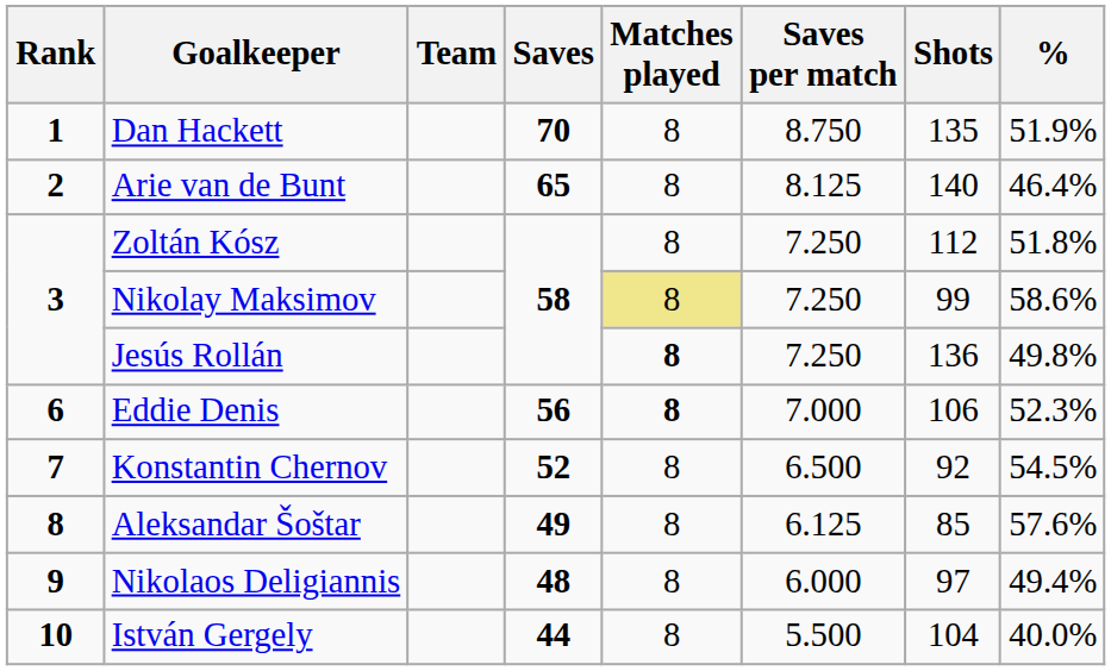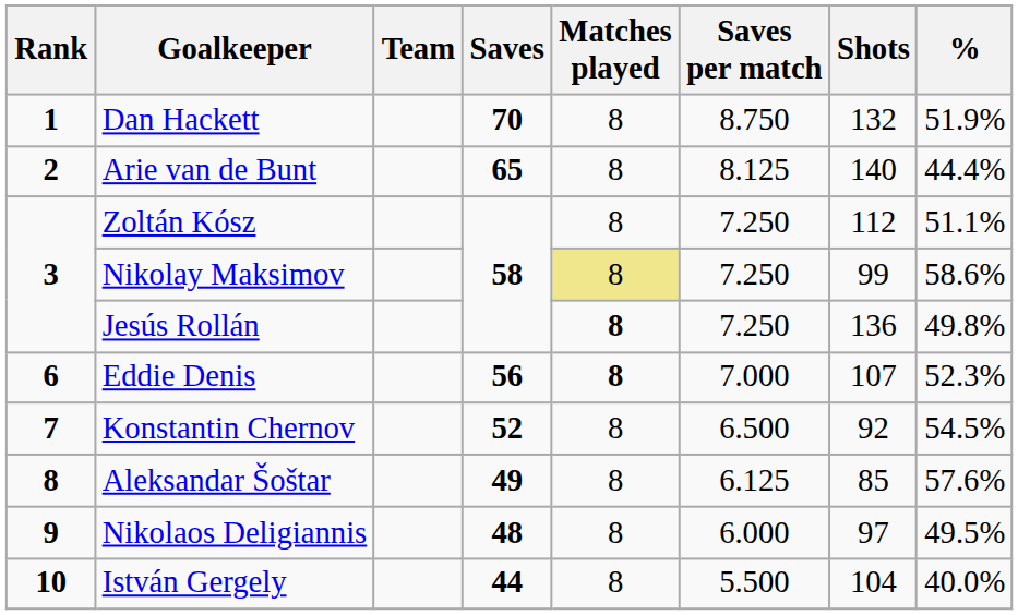 <table class="wikitable sortable" style="text-align: center; font-size: 90%; margin-left: 1em;">
 <tr>
 <th>Rank</th>
 <th>Goalkeeper</th>
 <th>Team</th>
 <th>Saves</th>
 <th>Matches<br>played</th>
 <th>Saves<br>per match</th>
 <th>Shots</th>
 <th>%</th>
 </tr>
 <tr>
 <td><strong>1</strong></td>
 <td style="text-align: left;" data-sort-value="Hackett, Dan"><a href='#'>Dan Hackett</a></td>
 <td style="text-align: left;"></td>
 <td><strong>70</strong></td>
 <td>8</td>
 <td>8.750</td>
-<td>135</td>
+<td>132</td>
 <td>51.9%</td>
 </tr>
 <tr>
 <td><strong>2</strong></td>
 <td style="text-align: left;" data-sort-value="Bunt, Arie Van De"><a href='#'>Arie van de Bunt</a></td>
 <td style="text-align: left;"></td>
 <td><strong>65</strong></td>
 <td>8</td>
 <td>8.125</td>
 <td>140</td>
-<td>46.4%</td>
+<td>44.4%</td>
 </tr>
 <tr>
 <td rowspan="3"><strong>3</strong></td>
 <td style="text-align: left;" data-sort-value="Kósz, Zoltán"><a href='#'>Zoltán Kósz</a></td>
 <td style="text-align: left;"></td>
 <td rowspan="3"><strong>58</strong></td>
 <td>8</td>
 <td>7.250</td>
 <td>112</td>
-<td>51.8%</td>
+<td>51.1%</td>
 </tr>
 <tr>
 <td style="text-align: left;" data-sort-value="Maksimov, Nikolay"><a href='#'>Nikolay Maksimov</a></td>
 <td style="text-align: left;"></td>
 <td style="background: khaki;">8</td>
 <td>7.250</td>
 <td>99</td>
 <td>58.6%</td>
 </tr>
 <tr>
 <td style="text-align: left;" data-sort-value="Rollán, Jesús"><a href='#'>Jesús Rollán</a></td>
 <td style="text-align: left;"></td>
 <td><strong>8</strong></td>
 <td>7.250</td>
 <td>136</td>
 <td>49.8%</td>
 </tr>
 <tr>
 <td><strong>6</strong></td>
 <td style="text-align: left;" data-sort-value="Denis, Eddie"><a href='#'>Eddie Denis</a></td>
 <td style="text-align: left;"></td>
 <td><strong>56</strong></td>
 <td><strong>8</strong></td>
 <td>7.000</td>
-<td>106</td>
+<td>107</td>
 <td>52.3%</td>
 </tr>
 <tr>
 <td><strong>7</strong></td>
 <td style="text-align: left;" data-sort-value="Chernov, Konstantin"><a href='#'>Konstantin Chernov</a></td>
 <td style="text-align: left;"></td>
 <td><strong>52</strong></td>
 <td>8</td>
 <td>6.500</td>
 <td>92</td>
 <td>54.5%</td>
 </tr>
 <tr>
 <td><strong>8</strong></td>
 <td style="text-align: left;" data-sort-value="Šoštar, Aleksandar"><a href='#'>Aleksandar Šoštar</a></td>
 <td style="text-align: left;"></td>
 <td><strong>49</strong></td>
 <td>8</td>
 <td>6.125</td>
 <td>85</td>
 <td>57.6%</td>
 </tr>
 <tr>
 <td><strong>9</strong></td>
 <td style="text-align: left;" data-sort-value="Deligiannis, Nikolaos"><a href='#'>Nikolaos Deligiannis</a></td>
 <td style="text-align: left;"></td>
 <td><strong>48</strong></td>
 <td>8</td>
 <td>6.000</td>
 <td>97</td>
-<td>49.4%</td>
+<td>49.5%</td>
 </tr>
 <tr>
 <td><strong>10</strong></td>
 <td style="text-align: left;" data-sort-value="Gergely, István"><a href='#'>István Gergely</a></td>
 <td style="text-align: left;"></td>
 <td><strong>44</strong></td>
 <td>8</td>
 <td>5.500</td>
 <td>104</td>
 <td>40.0%</td>
 </tr>
 </table>
